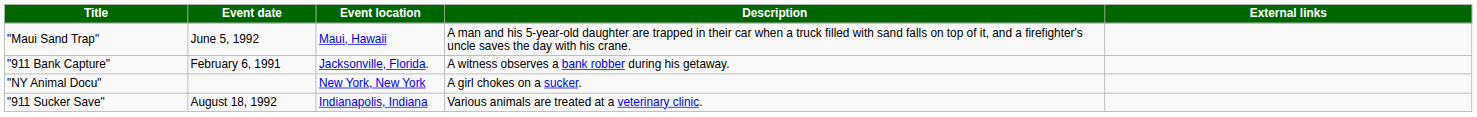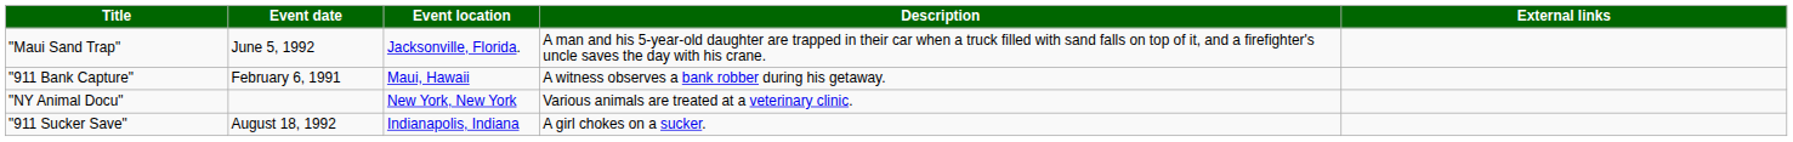 <table class="wikitable" style="width: 100%;">
 <tr>
 <th style="background: #006600; color: #FFFFFF; width: 10%;">Title</th>
 <th style="background: #006600; color: #FFFFFF; width: 7%;">Event date</th>
 <th style="background: #006600; color: #FFFFFF; width: 7%;">Event location</th>
 <th style="background: #006600; color: #FFFFFF; width: 36%;">Description</th>
 <th style="background: #006600; color: #FFFFFF; width: 20%;">External links</th>
 </tr>
 <tr>
 <td>"Maui Sand Trap"</td>
 <td>June 5, 1992</td>
-<td><a href='#'>Maui, Hawaii</a></td>
+<td><a href='#'>Jacksonville, Florida</a>.</td>
 <td>A man and his 5-year-old daughter are trapped in their car when a truck filled with sand falls on top of it, and a firefighter's uncle saves the day with his crane.</td>
 <td></td>
 </tr>
 <tr>
 <td>"911 Bank Capture"</td>
 <td>February 6, 1991</td>
-<td><a href='#'>Jacksonville, Florida</a>.</td>
+<td><a href='#'>Maui, Hawaii</a></td>
 <td>A witness observes a <a href='#'>bank robber</a> during his getaway.</td>
 <td></td>
 </tr>
 <tr>
 <td>"NY Animal Docu"</td>
 <td></td>
 <td><a href='#'>New York, New York</a></td>
-<td>A girl chokes on a <a href='#'>sucker</a>.</td>
+<td>Various animals are treated at a <a href='#'>veterinary clinic</a>.</td>
 <td></td>
 </tr>
 <tr>
 <td>"911 Sucker Save"</td>
 <td>August 18, 1992</td>
 <td><a href='#'>Indianapolis, Indiana</a></td>
-<td>Various animals are treated at a <a href='#'>veterinary clinic</a>.</td>
+<td>A girl chokes on a <a href='#'>sucker</a>.</td>
 <td></td>
 </tr>
 </table>
